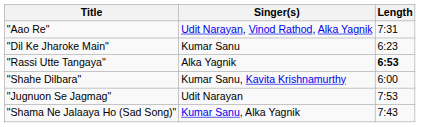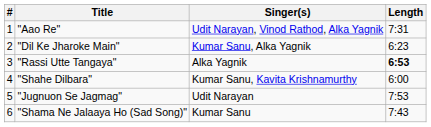 <table class="wikitable">
 <tr>
+<th>#</th>
 <th>Title</th>
 <th>Singer(s)</th>
 <th>Length</th>
 </tr>
 <tr>
+<td>1</td>
 <td>"Aao Re"</td>
 <td><a href='#'>Udit Narayan</a>, <a href='#'>Vinod Rathod</a>, <a href='#'>Alka Yagnik</a></td>
 <td>7:31</td>
 </tr>
 <tr>
+<td>2</td>
 <td>"Dil Ke Jharoke Main"</td>
-<td>Kumar Sanu</td>
+<td><a href='#'>Kumar Sanu</a>, Alka Yagnik</td>
 <td>6:23</td>
 </tr>
 <tr>
+<td>3</td>
 <td>"Rassi Utte Tangaya"</td>
 <td>Alka Yagnik</td>
 <td><strong>6:53</strong></td>
 </tr>
 <tr>
+<td>4</td>
 <td>"Shahe Dilbara"</td>
 <td>Kumar Sanu, <a href='#'>Kavita Krishnamurthy</a></td>
 <td>6:00</td>
 </tr>
 <tr>
+<td>5</td>
 <td>"Jugnuon Se Jagmag"</td>
 <td>Udit Narayan</td>
 <td>7:53</td>
 </tr>
 <tr>
+<td>6</td>
 <td>"Shama Ne Jalaaya Ho (Sad Song)"</td>
-<td><a href='#'>Kumar Sanu</a>, Alka Yagnik</td>
+<td>Kumar Sanu</td>
 <td>7:43</td>
 </tr>
 </table>
